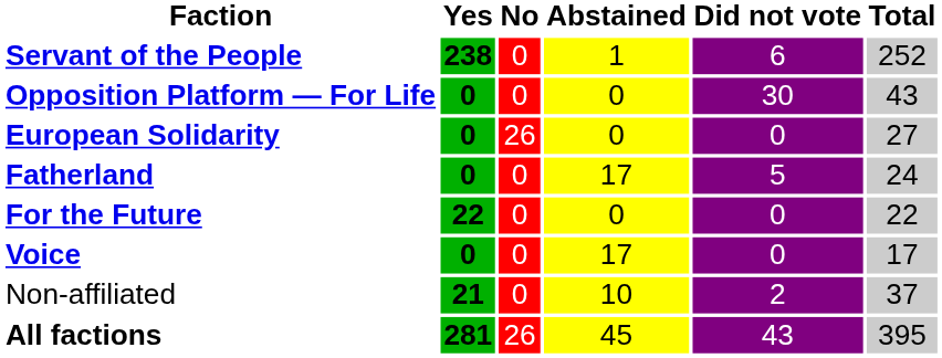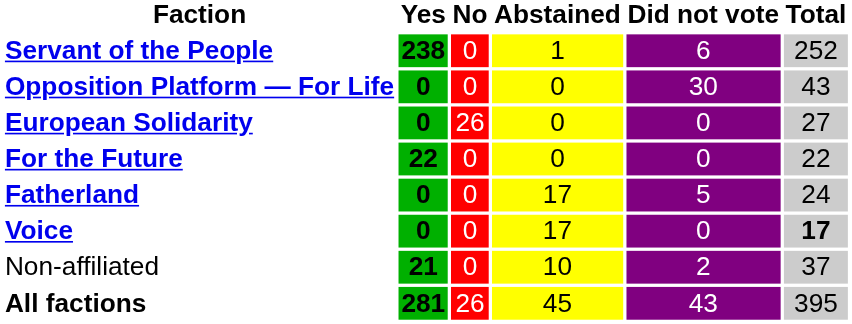 <table>
 <tr>
 <th>Faction</th>
 <th>Yes</th>
 <th>No</th>
 <th>Abstained</th>
 <th>Did not vote</th>
 <th>Total</th>
 </tr>
 <tr ---->
 <td><strong><a href='#'>Servant of the People</a></strong></td>
 <td style="text-align:center;background-color:#00B000;"><strong>238</strong></td>
 <td style="text-align:center;background-color:red;color:white;">0</td>
 <td style="text-align:center;background-color:yellow;">1</td>
 <td style="text-align:center;background-color:purple;color:white;">6</td>
 <td style="text-align:center;background-color:#cccccc;">252</td>
 </tr>
 <tr ---->
 <td><strong><a href='#'>Opposition Platform — For Life</a></strong></td>
 <td style="text-align:center;background-color:#00B000;"><strong>0</strong></td>
 <td style="text-align:center;background-color:red;color:white;">0</td>
 <td style="text-align:center;background-color:yellow;">0</td>
 <td style="text-align:center;background-color:purple;color:white;">30</td>
 <td style="text-align:center;background-color:#cccccc;">43</td>
 </tr>
 <tr ---->
 <td><strong><a href='#'>European Solidarity</a></strong></td>
 <td style="text-align:center;background-color:#00B000;"><strong>0</strong></td>
 <td style="text-align:center;background-color:red;color:white;">26</td>
 <td style="text-align:center;background-color:yellow;">0</td>
 <td style="text-align:center;background-color:purple;color:white;">0</td>
 <td style="text-align:center;background-color:#cccccc;">27</td>
 </tr>
 <tr ---->
+<td><strong><a href='#'>For the Future</a></strong></td>
+<td style="text-align:center;background-color:#00B000;"><strong>22</strong></td>
+<td style="text-align:center;background-color:red;color:white;">0</td>
+<td style="text-align:center;background-color:yellow;">0</td>
+<td style="text-align:center;background-color:purple;color:white;">0</td>
+<td style="text-align:center;background-color:#cccccc;">22</td>
+</tr>
+<tr ---->
 <td><strong><a href='#'>Fatherland</a></strong></td>
 <td style="text-align:center;background-color:#00B000;"><strong>0</strong></td>
 <td style="text-align:center;background-color:red;color:white;">0</td>
 <td style="text-align:center;background-color:yellow;">17</td>
 <td style="text-align:center;background-color:purple;color:white;">5</td>
 <td style="text-align:center;background-color:#cccccc;">24</td>
 </tr>
 <tr ---->
-<td><strong><a href='#'>For the Future</a></strong></td>
-<td style="text-align:center;background-color:#00B000;"><strong>22</strong></td>
-<td style="text-align:center;background-color:red;color:white;">0</td>
-<td style="text-align:center;background-color:yellow;">0</td>
-<td style="text-align:center;background-color:purple;color:white;">0</td>
-<td style="text-align:center;background-color:#cccccc;">22</td>
-</tr>
-<tr ---->
 <td><strong><a href='#'>Voice</a></strong></td>
 <td style="text-align:center;background-color:#00B000;"><strong>0</strong></td>
 <td style="text-align:center;background-color:red;color:white;">0</td>
 <td style="text-align:center;background-color:yellow;">17</td>
 <td style="text-align:center;background-color:purple;color:white;">0</td>
-<td style="text-align:center;background-color:#cccccc;">17</td>
+<td style="text-align:center;background-color:#cccccc;"><strong>17</strong></td>
 </tr>
 <tr ---->
 <td>Non-affiliated</td>
 <td style="text-align:center;background-color:#00B000;"><strong>21</strong></td>
 <td style="text-align:center;background-color:red;color:white;">0</td>
 <td style="text-align:center;background-color:yellow;">10</td>
 <td style="text-align:center;background-color:purple;color:white;">2</td>
 <td style="text-align:center;background-color:#cccccc;">37</td>
 </tr>
 <tr ---->
 <td><strong>All factions</strong></td>
 <td style="text-align:center;background-color:#00B000;"><strong>281</strong></td>
 <td style="text-align:center;background-color:red;color:white;">26</td>
 <td style="text-align:center;background-color:yellow;">45</td>
 <td style="text-align:center;background-color:purple;color:white;">43</td>
 <td style="text-align:center;background-color:#cccccc;">395</td>
 </tr>
 <tr>
 </tr>
 </table>
